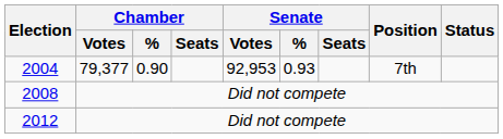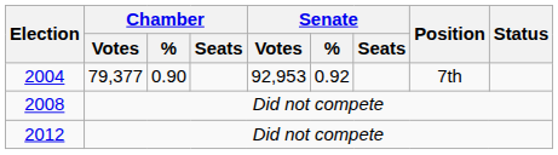 <table class=wikitable style=text-align:center>
 <tr>
 <th rowspan=2>Election</th>
 <th colspan=3><a href='#'>Chamber</a></th>
 <th colspan=3><a href='#'>Senate</a></th>
 <th rowspan=2>Position</th>
 <th rowspan=2>Status</th>
 </tr>
 <tr>
 <th>Votes</th>
 <th>%</th>
 <th>Seats</th>
 <th>Votes</th>
 <th>%</th>
 <th>Seats</th>
 </tr>
 <tr>
 <td><a href='#'>2004</a></td>
 <td>79,377</td>
 <td>0.90</td>
 <td></td>
 <td>92,953</td>
-<td>0.93</td>
+<td>0.92</td>
 <td></td>
 <td>7th</td>
 <td></td>
 </tr>
 <tr>
 <td><a href='#'>2008</a></td>
 <td colspan=8><em>Did not compete</em></td>
 </tr>
 <tr>
 <td><a href='#'>2012</a></td>
 <td colspan=8><em>Did not compete</em></td>
 </tr>
 </table>
